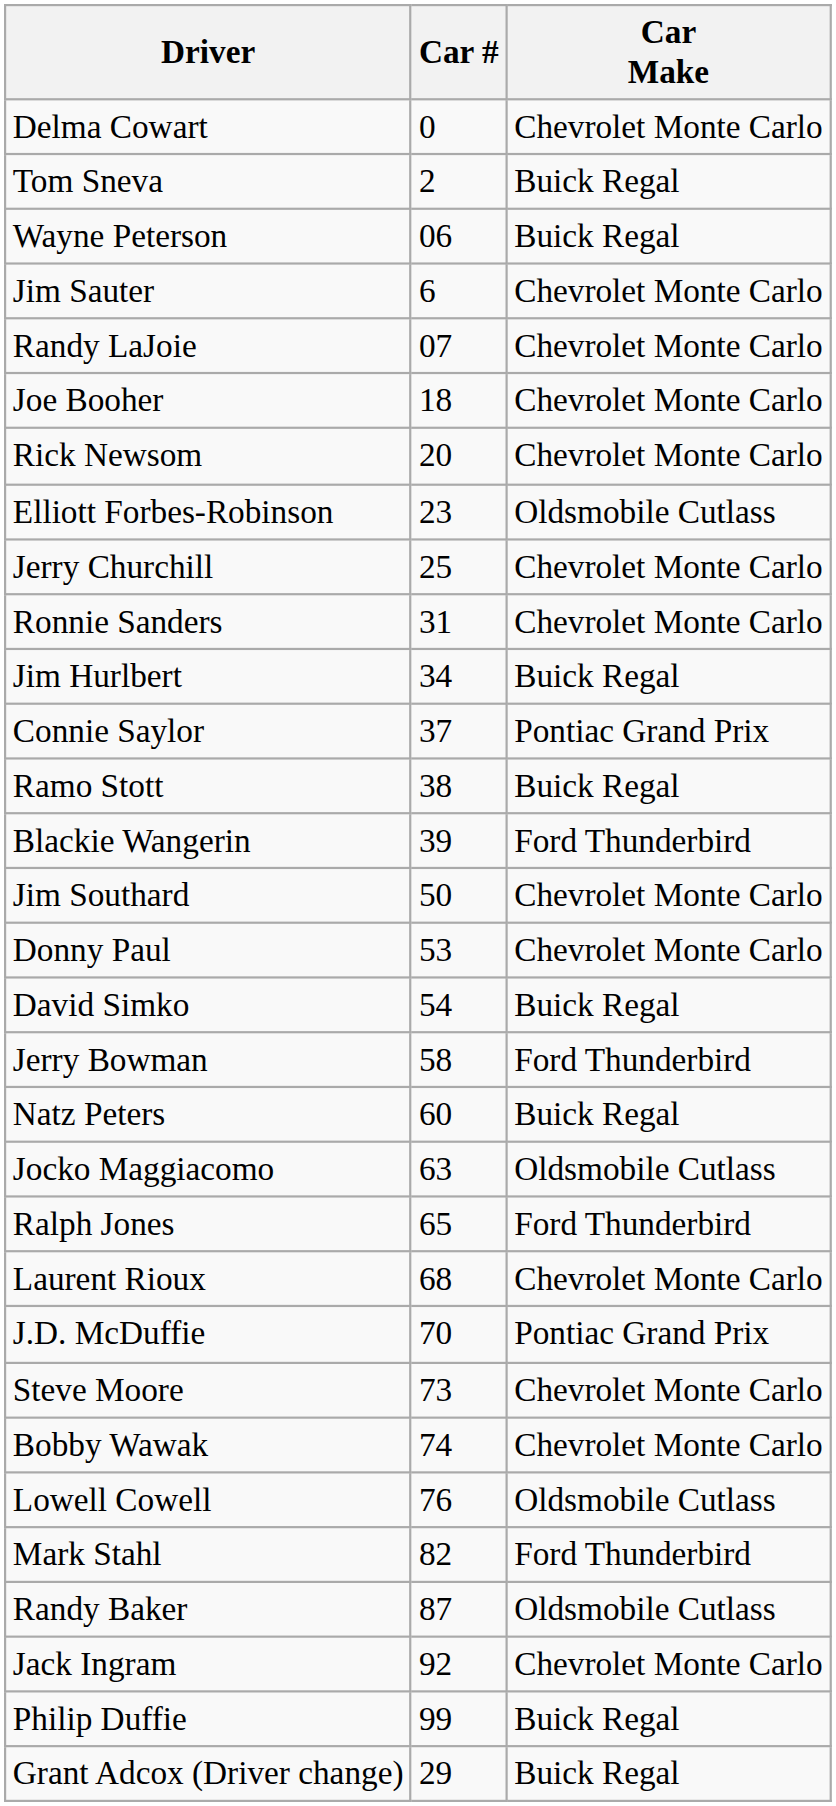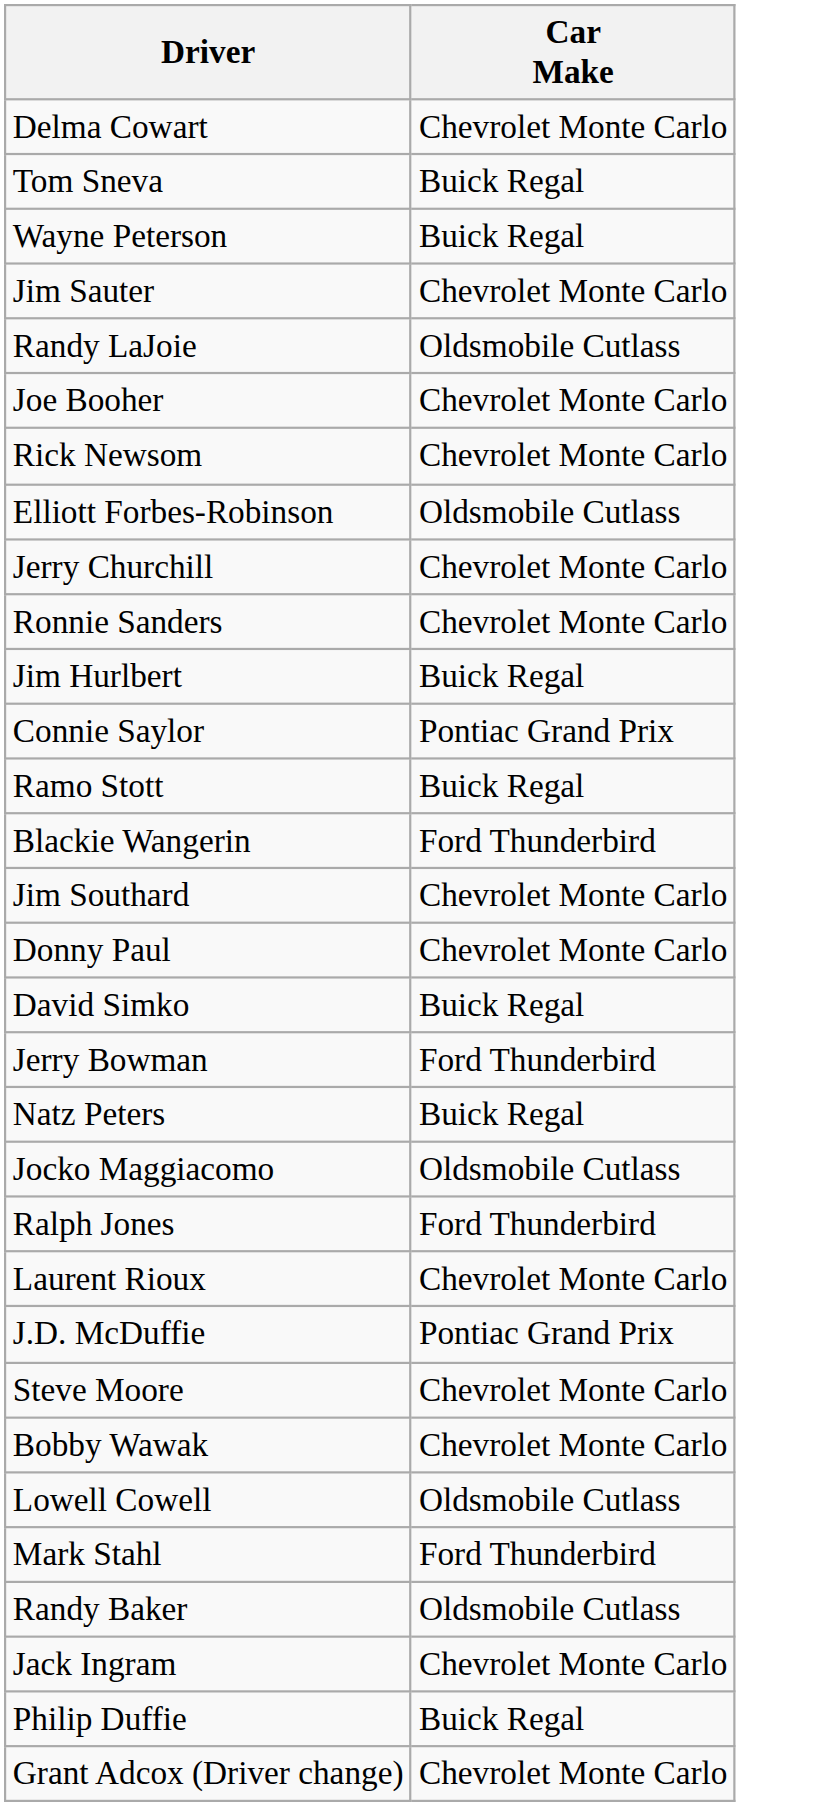 <table class="wikitable" style="font-size:95%;">
 <tr>
 <th>Driver</th>
-<th>Car #</th>
 <th>Car<br>Make</th>
 </tr>
 <tr>
 <td>Delma Cowart</td>
-<td>0</td>
 <td>Chevrolet Monte Carlo</td>
 </tr>
 <tr>
 <td>Tom Sneva</td>
-<td>2</td>
 <td>Buick Regal</td>
 </tr>
 <tr>
 <td>Wayne Peterson</td>
-<td>06</td>
 <td>Buick Regal</td>
 </tr>
 <tr>
 <td>Jim Sauter</td>
-<td>6</td>
 <td>Chevrolet Monte Carlo</td>
 </tr>
 <tr>
 <td>Randy LaJoie</td>
-<td>07</td>
-<td>Chevrolet Monte Carlo</td>
+<td>Oldsmobile Cutlass</td>
 </tr>
 <tr>
 <td>Joe Booher</td>
-<td>18</td>
 <td>Chevrolet Monte Carlo</td>
 </tr>
 <tr>
 <td>Rick Newsom</td>
-<td>20</td>
 <td>Chevrolet Monte Carlo</td>
 </tr>
 <tr>
 <td>Elliott Forbes-Robinson</td>
-<td>23</td>
 <td>Oldsmobile Cutlass</td>
 </tr>
 <tr>
 <td>Jerry Churchill</td>
-<td>25</td>
 <td>Chevrolet Monte Carlo</td>
 </tr>
 <tr>
 <td>Ronnie Sanders</td>
-<td>31</td>
 <td>Chevrolet Monte Carlo</td>
 </tr>
 <tr>
 <td>Jim Hurlbert</td>
-<td>34</td>
 <td>Buick Regal</td>
 </tr>
 <tr>
 <td>Connie Saylor</td>
-<td>37</td>
 <td>Pontiac Grand Prix</td>
 </tr>
 <tr>
 <td>Ramo Stott</td>
-<td>38</td>
 <td>Buick Regal</td>
 </tr>
 <tr>
 <td>Blackie Wangerin</td>
-<td>39</td>
 <td>Ford Thunderbird</td>
 </tr>
 <tr>
 <td>Jim Southard</td>
-<td>50</td>
 <td>Chevrolet Monte Carlo</td>
 </tr>
 <tr>
 <td>Donny Paul</td>
-<td>53</td>
 <td>Chevrolet Monte Carlo</td>
 </tr>
 <tr>
 <td>David Simko</td>
-<td>54</td>
 <td>Buick Regal</td>
 </tr>
 <tr>
 <td>Jerry Bowman</td>
-<td>58</td>
 <td>Ford Thunderbird</td>
 </tr>
 <tr>
 <td>Natz Peters</td>
-<td>60</td>
 <td>Buick Regal</td>
 </tr>
 <tr>
 <td>Jocko Maggiacomo</td>
-<td>63</td>
 <td>Oldsmobile Cutlass</td>
 </tr>
 <tr>
 <td>Ralph Jones</td>
-<td>65</td>
 <td>Ford Thunderbird</td>
 </tr>
 <tr>
 <td>Laurent Rioux</td>
-<td>68</td>
 <td>Chevrolet Monte Carlo</td>
 </tr>
 <tr>
 <td>J.D. McDuffie</td>
-<td>70</td>
 <td>Pontiac Grand Prix</td>
 </tr>
 <tr>
 <td>Steve Moore</td>
-<td>73</td>
 <td>Chevrolet Monte Carlo</td>
 </tr>
 <tr>
 <td>Bobby Wawak</td>
-<td>74</td>
 <td>Chevrolet Monte Carlo</td>
 </tr>
 <tr>
 <td>Lowell Cowell</td>
-<td>76</td>
 <td>Oldsmobile Cutlass</td>
 </tr>
 <tr>
 <td>Mark Stahl</td>
-<td>82</td>
 <td>Ford Thunderbird</td>
 </tr>
 <tr>
 <td>Randy Baker</td>
-<td>87</td>
 <td>Oldsmobile Cutlass</td>
 </tr>
 <tr>
 <td>Jack Ingram</td>
-<td>92</td>
 <td>Chevrolet Monte Carlo</td>
 </tr>
 <tr>
 <td>Philip Duffie</td>
-<td>99</td>
 <td>Buick Regal</td>
 </tr>
 <tr>
 <td>Grant Adcox (Driver change)</td>
-<td>29</td>
-<td>Buick Regal</td>
+<td>Chevrolet Monte Carlo</td>
 </tr>
 </table>
